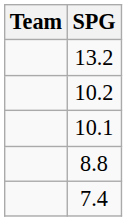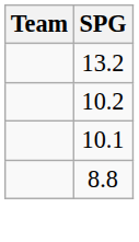 <table class=wikitable>
 <tr>
 <th>Team</th>
 <th>SPG</th>
 </tr>
 <tr>
 <td></td>
 <td align=center>13.2</td>
 </tr>
 <tr>
 <td></td>
 <td align=center>10.2</td>
 </tr>
 <tr>
 <td></td>
 <td align=center>10.1</td>
 </tr>
 <tr>
 <td></td>
 <td align=center>8.8</td>
 </tr>
-<tr>
-<td></td>
-<td align=center>7.4</td>
-</tr>
 </table>
